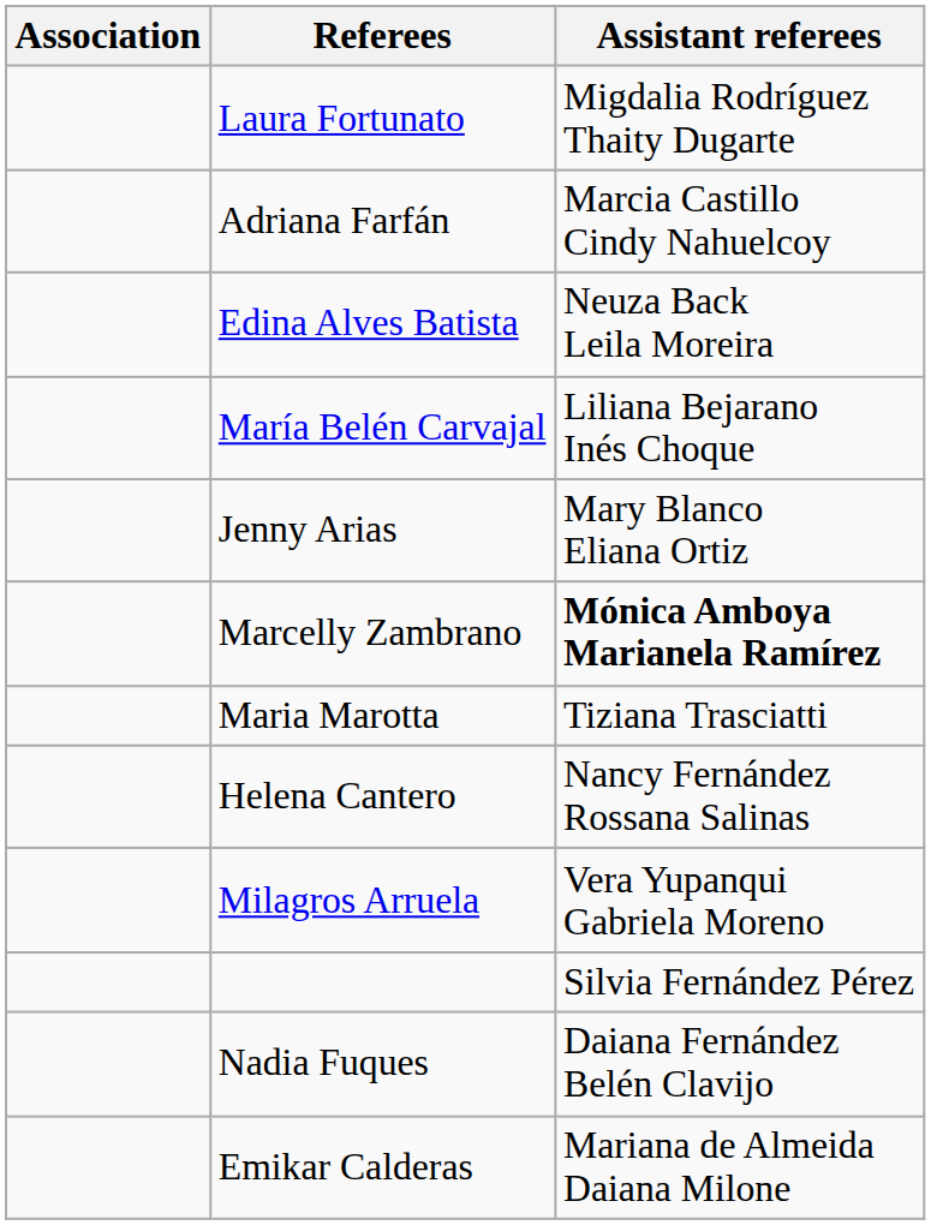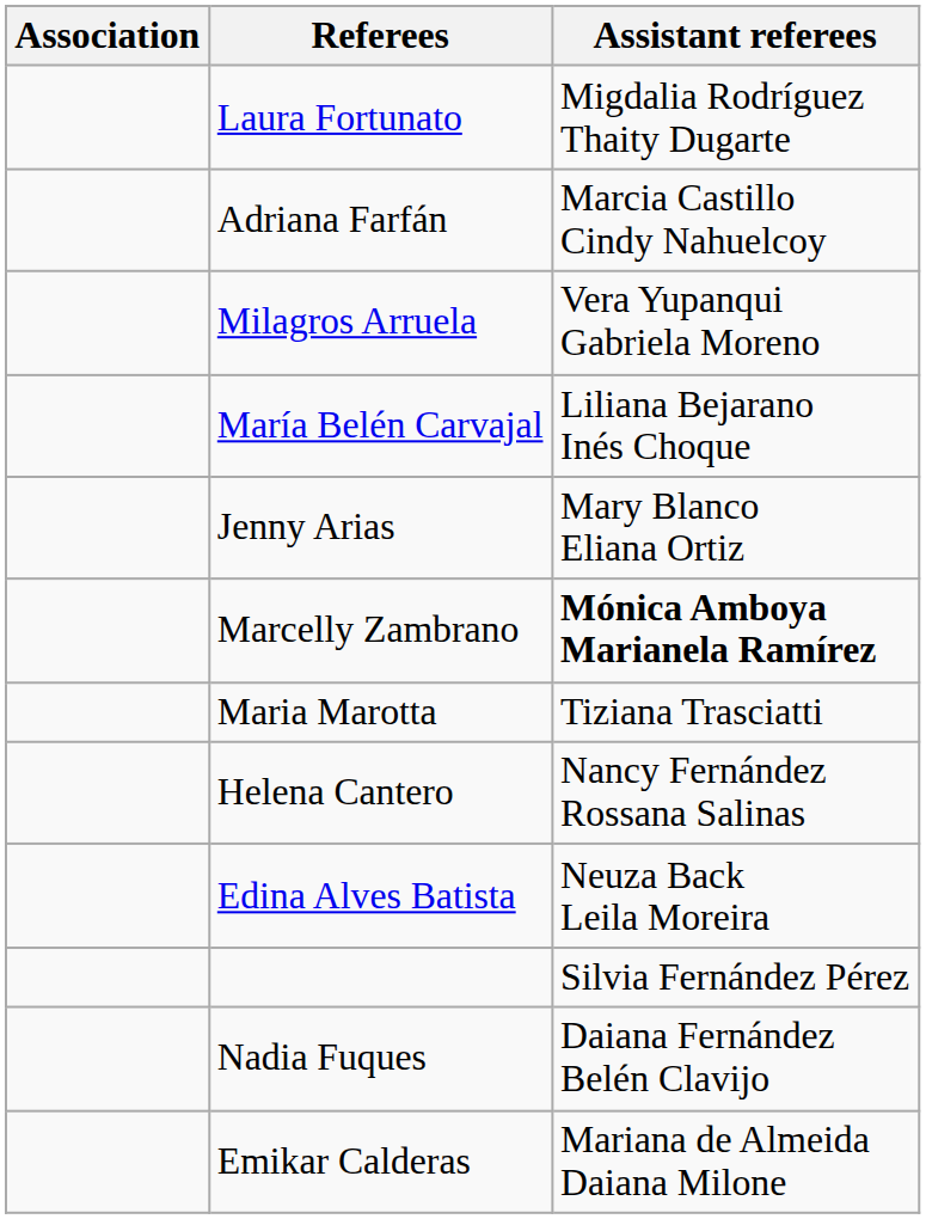 <table class="wikitable">
 <tr>
 <th>Association</th>
 <th>Referees</th>
 <th>Assistant referees</th>
 </tr>
 <tr>
 <td></td>
 <td><a href='#'>Laura Fortunato</a></td>
 <td>Migdalia Rodríguez<br>Thaity Dugarte</td>
 </tr>
 <tr>
 <td></td>
 <td>Adriana Farfán</td>
 <td>Marcia Castillo<br>Cindy Nahuelcoy</td>
 </tr>
 <tr>
 <td></td>
-<td><a href='#'>Edina Alves Batista</a></td>
-<td>Neuza Back<br>Leila Moreira</td>
+<td><a href='#'>Milagros Arruela</a></td>
+<td>Vera Yupanqui<br>Gabriela Moreno</td>
 </tr>
 <tr>
 <td></td>
 <td><a href='#'>María Belén Carvajal</a></td>
 <td>Liliana Bejarano<br>Inés Choque</td>
 </tr>
 <tr>
 <td></td>
 <td>Jenny Arias</td>
 <td>Mary Blanco<br>Eliana Ortiz</td>
 </tr>
 <tr>
 <td></td>
 <td>Marcelly Zambrano</td>
 <td><strong>Mónica Amboya<br>Marianela Ramírez</strong></td>
 </tr>
 <tr>
 <td></td>
 <td>Maria Marotta</td>
 <td>Tiziana Trasciatti</td>
 </tr>
 <tr>
 <td></td>
 <td>Helena Cantero</td>
 <td>Nancy Fernández<br>Rossana Salinas</td>
 </tr>
 <tr>
 <td></td>
-<td><a href='#'>Milagros Arruela</a></td>
-<td>Vera Yupanqui<br>Gabriela Moreno</td>
+<td><a href='#'>Edina Alves Batista</a></td>
+<td>Neuza Back<br>Leila Moreira</td>
 </tr>
 <tr>
 <td></td>
 <td></td>
 <td>Silvia Fernández Pérez</td>
 </tr>
 <tr>
 <td></td>
 <td>Nadia Fuques</td>
 <td>Daiana Fernández<br>Belén Clavijo</td>
 </tr>
 <tr>
 <td></td>
 <td>Emikar Calderas</td>
 <td>Mariana de Almeida<br>Daiana Milone</td>
 </tr>
 </table>
